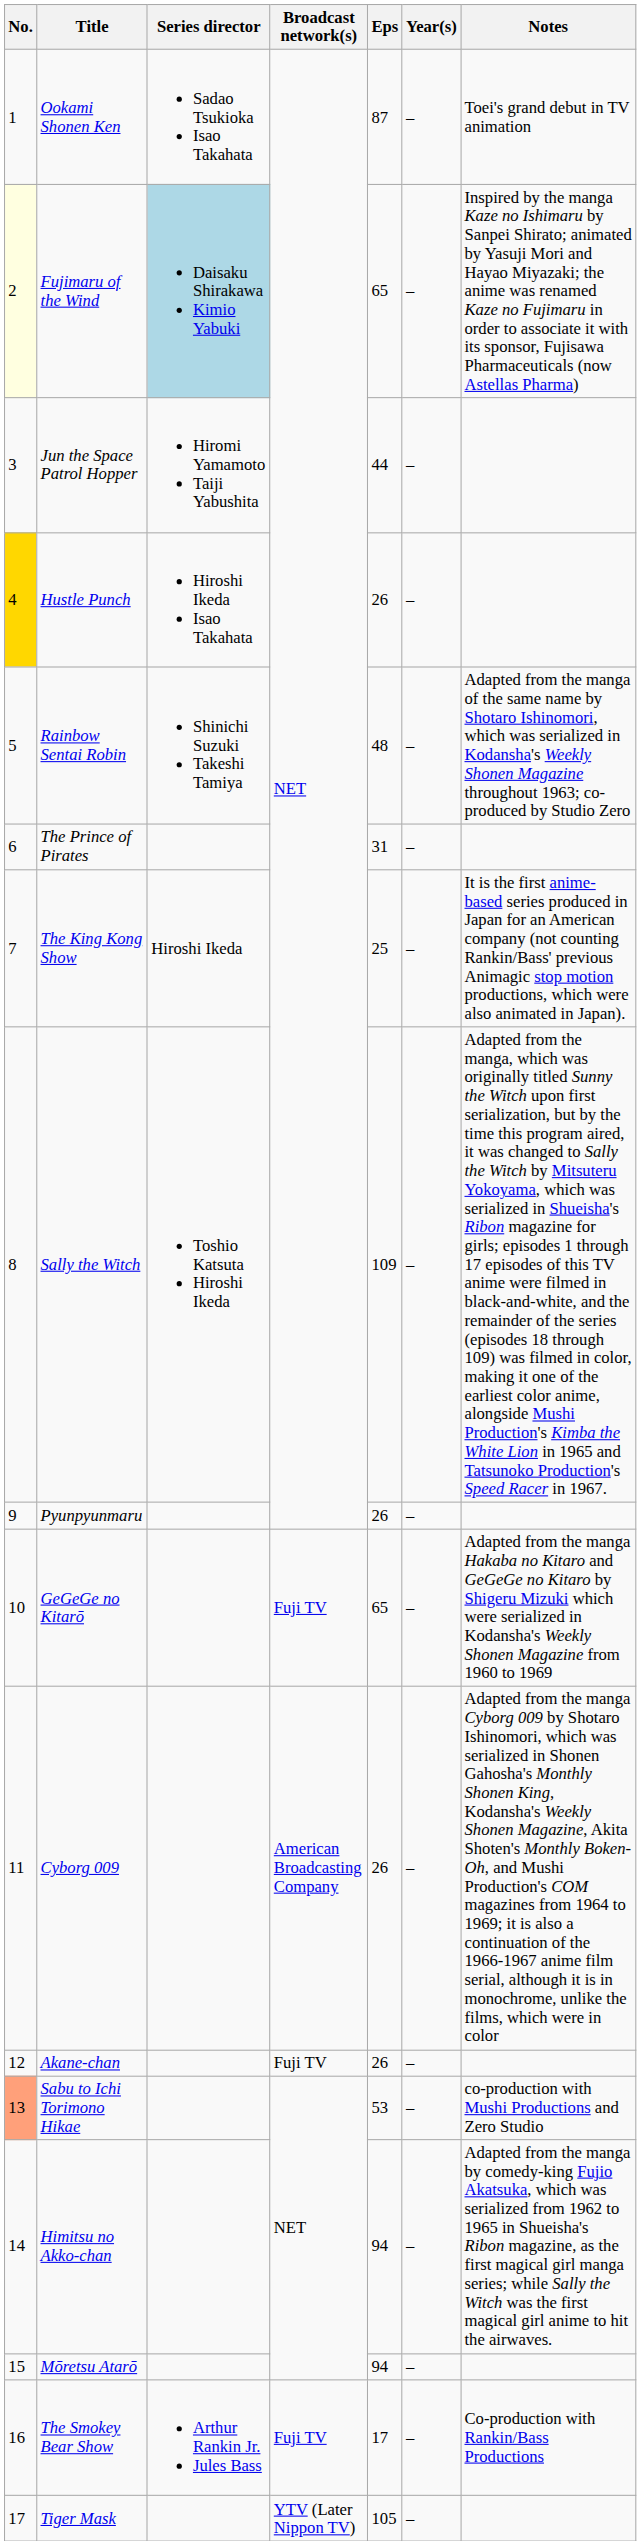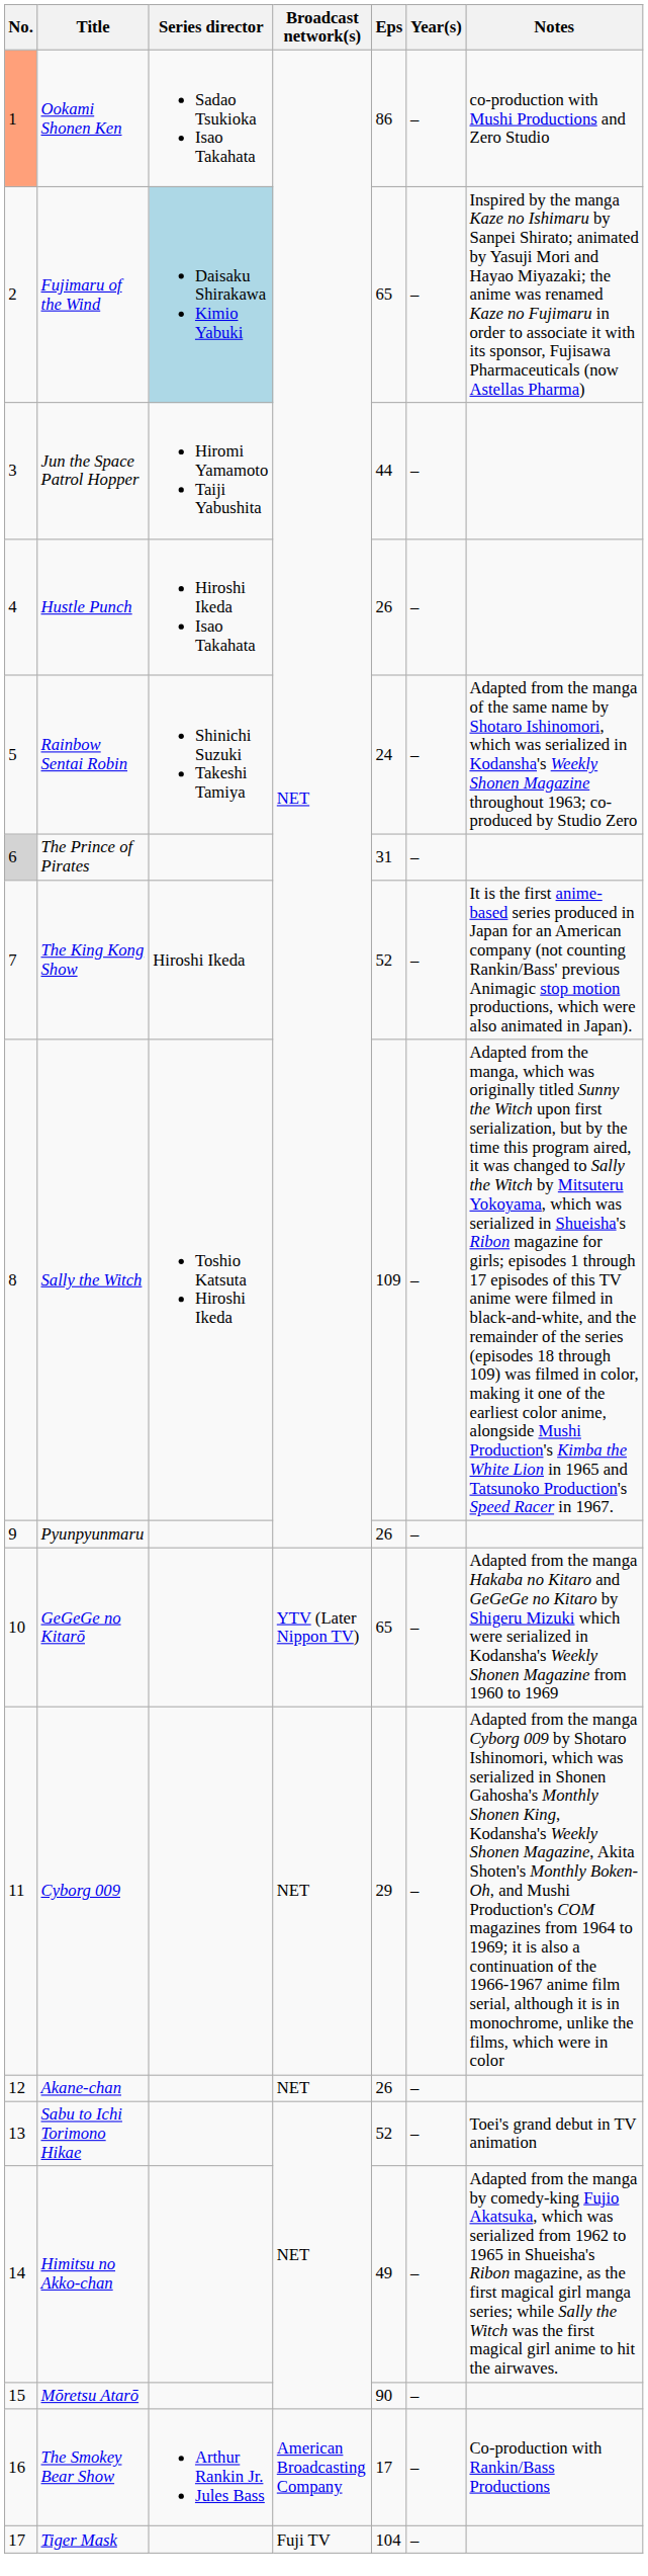 <table class="wikitable sortable">
 <tr>
 <th>No.</th>
 <th>Title</th>
 <th>Series director</th>
 <th>Broadcast network(s)</th>
 <th>Eps</th>
 <th>Year(s)</th>
 <th>Notes</th>
 </tr>
 <tr>
-<td>1</td>
+<td style="background: lightsalmon;">1</td>
 <td><em><a href='#'>Ookami Shonen Ken</a></em></td>
 <td><br><ul><li>Sadao Tsukioka</li><li>Isao Takahata</li></ul></td>
 <td rowspan="9"><a href='#'>NET</a></td>
-<td>87</td>
+<td>86</td>
 <td> – </td>
-<td>Toei's grand debut in TV animation</td>
+<td>co-production with <a href='#'>Mushi Productions</a> and Zero Studio</td>
 </tr>
 <tr>
-<td style="background: lightyellow;">2</td>
+<td>2</td>
 <td><em><a href='#'>Fujimaru of the Wind</a></em></td>
 <td style="background: lightblue;"><br><ul><li>Daisaku Shirakawa</li><li><a href='#'>Kimio Yabuki</a></li></ul></td>
 <td>65</td>
 <td> – </td>
 <td>Inspired by the manga <em>Kaze no Ishimaru</em> by Sanpei Shirato; animated by Yasuji Mori and Hayao Miyazaki; the anime was renamed <em>Kaze no Fujimaru</em> in order to associate it with its sponsor, Fujisawa Pharmaceuticals (now <a href='#'>Astellas Pharma</a>)</td>
 </tr>
 <tr>
 <td>3</td>
 <td><em>Jun the Space Patrol Hopper</em></td>
 <td><br><ul><li>Hiromi Yamamoto</li><li>Taiji Yabushita</li></ul></td>
 <td>44</td>
 <td> – </td>
 <td></td>
 </tr>
 <tr>
-<td style="background: gold;">4</td>
+<td>4</td>
 <td><em><a href='#'>Hustle Punch</a></em></td>
 <td><br><ul><li>Hiroshi Ikeda</li><li>Isao Takahata</li></ul></td>
 <td>26</td>
 <td> – </td>
 <td></td>
 </tr>
 <tr>
 <td>5</td>
 <td><em><a href='#'>Rainbow Sentai Robin</a></em></td>
 <td><br><ul><li>Shinichi Suzuki</li><li>Takeshi Tamiya</li></ul></td>
-<td>48</td>
+<td>24</td>
 <td> – </td>
 <td>Adapted from the manga of the same name by <a href='#'>Shotaro Ishinomori</a>, which was serialized in <a href='#'>Kodansha</a>'s <em><a href='#'>Weekly Shonen Magazine</a></em> throughout 1963; co-produced by Studio Zero</td>
 </tr>
 <tr>
-<td>6</td>
+<td style="background: lightgrey;">6</td>
 <td><em>The Prince of Pirates</em></td>
 <td></td>
 <td>31</td>
 <td> – </td>
 <td></td>
 </tr>
 <tr>
 <td>7</td>
 <td><em><a href='#'>The King Kong Show</a></em></td>
 <td>Hiroshi Ikeda</td>
-<td>25</td>
+<td>52</td>
 <td> – </td>
 <td>It is the first <a href='#'>anime-based</a> series produced in Japan for an American company (not counting Rankin/Bass' previous Animagic <a href='#'>stop motion</a> productions, which were also animated in Japan).</td>
 </tr>
 <tr>
 <td>8</td>
 <td><em><a href='#'>Sally the Witch</a></em></td>
 <td><br><ul><li>Toshio Katsuta</li><li>Hiroshi Ikeda</li></ul></td>
 <td>109</td>
 <td> – </td>
 <td>Adapted from the manga, which was originally titled <em>Sunny the Witch</em> upon first serialization, but by the time this program aired, it was changed to <em>Sally the Witch</em> by <a href='#'>Mitsuteru Yokoyama</a>, which was serialized in <a href='#'>Shueisha</a>'s <em><a href='#'>Ribon</a></em> magazine for girls; episodes 1 through 17 episodes of this TV anime were filmed in black-and-white, and the remainder of the series (episodes 18 through 109) was filmed in color, making it one of the earliest color anime, alongside <a href='#'>Mushi Production</a>'s <em><a href='#'>Kimba the White Lion</a></em> in 1965 and <a href='#'>Tatsunoko Production</a>'s <em><a href='#'>Speed Racer</a></em> in 1967.</td>
 </tr>
 <tr>
 <td>9</td>
 <td><em>Pyunpyunmaru</em></td>
 <td></td>
 <td>26</td>
 <td> – </td>
 <td></td>
 </tr>
 <tr>
 <td>10</td>
 <td><em><a href='#'>GeGeGe no Kitarō</a></em></td>
 <td></td>
-<td><a href='#'>Fuji TV</a></td>
+<td><a href='#'>YTV</a> (Later <a href='#'>Nippon TV</a>)</td>
 <td>65</td>
 <td> – </td>
 <td>Adapted from the manga <em>Hakaba no Kitaro</em> and <em>GeGeGe no Kitaro</em> by <a href='#'>Shigeru Mizuki</a> which were serialized in Kodansha's <em>Weekly Shonen Magazine</em> from 1960 to 1969</td>
 </tr>
 <tr>
 <td>11</td>
 <td><em><a href='#'>Cyborg 009</a></em></td>
 <td></td>
-<td><a href='#'>American Broadcasting Company</a></td>
-<td>26</td>
+<td>NET</td>
+<td>29</td>
 <td> – </td>
 <td>Adapted from the manga <em>Cyborg 009</em> by Shotaro Ishinomori, which was serialized in Shonen Gahosha's <em>Monthly Shonen King</em>, Kodansha's <em>Weekly Shonen Magazine</em>, Akita Shoten's <em>Monthly Boken-Oh</em>, and Mushi Production's <em>COM</em> magazines from 1964 to 1969; it is also a continuation of the 1966-1967 anime film serial, although it is in monochrome, unlike the films, which were in color</td>
 </tr>
 <tr>
 <td>12</td>
 <td><em><a href='#'>Akane-chan</a></em></td>
 <td></td>
-<td>Fuji TV</td>
+<td>NET</td>
 <td>26</td>
 <td> – </td>
 <td></td>
 </tr>
 <tr>
-<td style="background: lightsalmon;">13</td>
+<td>13</td>
 <td><em><a href='#'>Sabu to Ichi Torimono Hikae</a></em></td>
 <td></td>
 <td rowspan="3">NET</td>
-<td>53</td>
+<td>52</td>
 <td> – </td>
-<td>co-production with <a href='#'>Mushi Productions</a> and Zero Studio</td>
+<td>Toei's grand debut in TV animation</td>
 </tr>
 <tr>
 <td>14</td>
 <td><em><a href='#'>Himitsu no Akko-chan</a></em></td>
 <td></td>
-<td>94</td>
+<td>49</td>
 <td> – </td>
 <td>Adapted from the manga by comedy-king <a href='#'>Fujio Akatsuka</a>, which was serialized from 1962 to 1965 in Shueisha's <em>Ribon</em> magazine, as the first magical girl manga series; while <em>Sally the Witch</em> was the first magical girl anime to hit the airwaves.</td>
 </tr>
 <tr>
 <td>15</td>
 <td><em><a href='#'>Mōretsu Atarō</a></em></td>
 <td></td>
-<td>94</td>
+<td>90</td>
 <td> – </td>
 <td></td>
 </tr>
 <tr>
 <td>16</td>
 <td><em><a href='#'>The Smokey Bear Show</a></em></td>
 <td><br><ul><li><a href='#'>Arthur Rankin Jr.</a></li><li><a href='#'>Jules Bass</a></li></ul></td>
-<td><a href='#'>Fuji TV</a></td>
+<td><a href='#'>American Broadcasting Company</a></td>
 <td>17</td>
 <td> – </td>
 <td>Co-production with <a href='#'>Rankin/Bass Productions</a></td>
 </tr>
 <tr>
 <td>17</td>
 <td><em><a href='#'>Tiger Mask</a></em></td>
 <td></td>
-<td><a href='#'>YTV</a> (Later <a href='#'>Nippon TV</a>)</td>
-<td>105</td>
+<td>Fuji TV</td>
+<td>104</td>
 <td> – </td>
 <td></td>
 </tr>
 </table>
